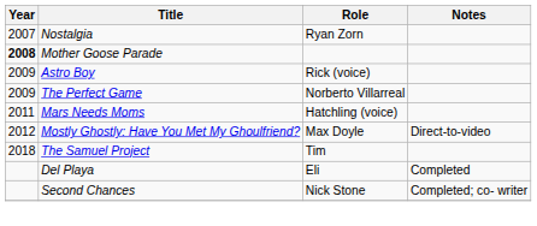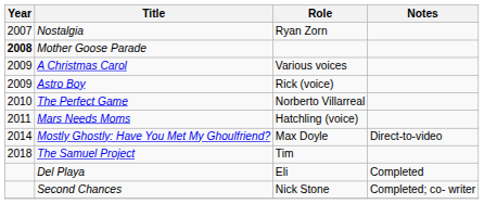 <table class=wikitable>
 <tr>
 <th>Year</th>
 <th>Title</th>
 <th>Role</th>
 <th>Notes</th>
 </tr>
 <tr>
 <td>2007</td>
 <td><em>Nostalgia</em></td>
 <td>Ryan Zorn</td>
 <td></td>
 </tr>
 <tr>
 <td><strong>2008</strong></td>
 <td><em>Mother Goose Parade</em></td>
 <td></td>
 <td></td>
 </tr>
 <tr>
 <td>2009</td>
+<td><em><a href='#'>A Christmas Carol</a></em></td>
+<td>Various voices</td>
+<td></td>
+</tr>
+<tr>
+<td>2009</td>
 <td><em><a href='#'>Astro Boy</a></em></td>
 <td>Rick (voice)</td>
 <td></td>
 </tr>
 <tr>
-<td>2009</td>
+<td>2010</td>
 <td><em><a href='#'>The Perfect Game</a></em></td>
 <td>Norberto Villarreal</td>
 <td></td>
 </tr>
 <tr>
 <td>2011</td>
 <td><em><a href='#'>Mars Needs Moms</a></em></td>
 <td>Hatchling (voice)</td>
 <td></td>
 </tr>
 <tr>
-<td>2012</td>
+<td>2014</td>
 <td><em><a href='#'>Mostly Ghostly: Have You Met My Ghoulfriend?</a></em></td>
 <td>Max Doyle</td>
 <td>Direct-to-video</td>
 </tr>
 <tr>
 <td>2018</td>
 <td><em><a href='#'>The Samuel Project</a></em></td>
 <td>Tim</td>
 <td></td>
 </tr>
 <tr>
 <td></td>
 <td><em>Del Playa</em></td>
 <td>Eli</td>
 <td>Completed</td>
 </tr>
 <tr>
 <td></td>
 <td><em>Second Chances </em></td>
 <td>Nick Stone</td>
 <td>Completed; co- writer</td>
 </tr>
 <tr>
 </tr>
 </table>
